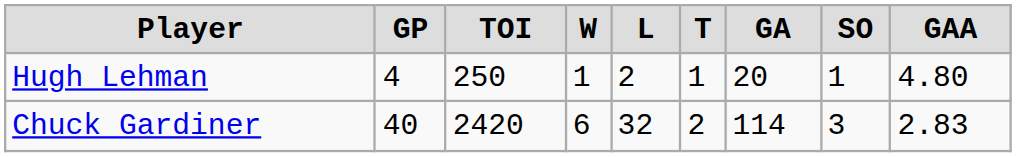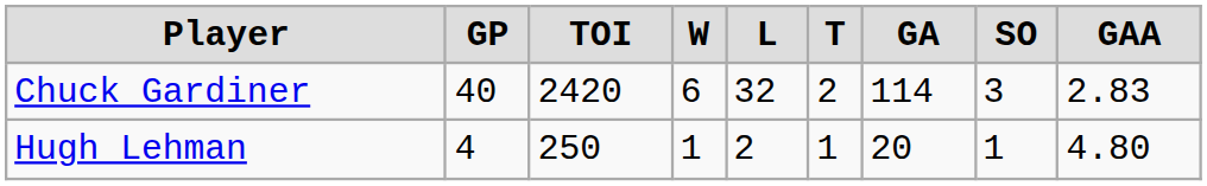 <table class="wikitable" width="50%">
 <tr align="center"  bgcolor="#dddddd">
 <td><strong>Player</strong></td>
 <td><strong>GP</strong></td>
 <td><strong>TOI</strong></td>
 <td><strong>W</strong></td>
 <td><strong>L</strong></td>
 <td><strong>T</strong></td>
 <td><strong>GA</strong></td>
 <td><strong>SO</strong></td>
 <td><strong>GAA</strong></td>
 </tr>
 <tr>
+<td><a href='#'>Chuck Gardiner</a></td>
+<td>40</td>
+<td>2420</td>
+<td>6</td>
+<td>32</td>
+<td>2</td>
+<td>114</td>
+<td>3</td>
+<td>2.83</td>
+</tr>
+<tr>
 <td><a href='#'>Hugh Lehman</a></td>
 <td>4</td>
 <td>250</td>
 <td>1</td>
 <td>2</td>
 <td>1</td>
 <td>20</td>
 <td>1</td>
 <td>4.80</td>
 </tr>
-<tr>
-<td><a href='#'>Chuck Gardiner</a></td>
-<td>40</td>
-<td>2420</td>
-<td>6</td>
-<td>32</td>
-<td>2</td>
-<td>114</td>
-<td>3</td>
-<td>2.83</td>
-</tr>
 </table>
